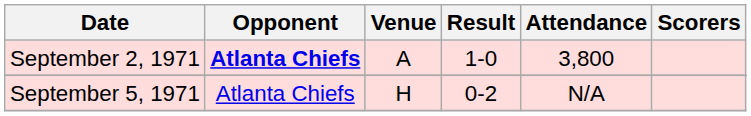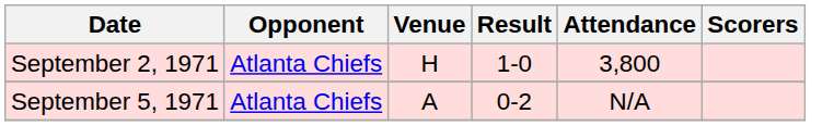 <table class="wikitable" style="font-size:95%; text-align:center">
 <tr>
 <th>Date</th>
 <th>Opponent</th>
 <th>Venue</th>
 <th>Result</th>
 <th>Attendance</th>
 <th>Scorers</th>
 </tr>
 <tr bgcolor="#ffdddd">
 <td>September 2, 1971</td>
-<td><strong><a href='#'>Atlanta Chiefs</a></strong></td>
-<td>A</td>
+<td><a href='#'>Atlanta Chiefs</a></td>
+<td>H</td>
 <td>1-0</td>
 <td>3,800</td>
 <td><small></small></td>
 </tr>
 <tr>
 </tr>
 <tr bgcolor="#ffdddd">
 <td>September 5, 1971</td>
 <td><a href='#'>Atlanta Chiefs</a></td>
-<td>H</td>
+<td>A</td>
 <td>0-2</td>
 <td>N/A</td>
 <td><small></small></td>
 </tr>
 <tr>
 </tr>
 </table>
